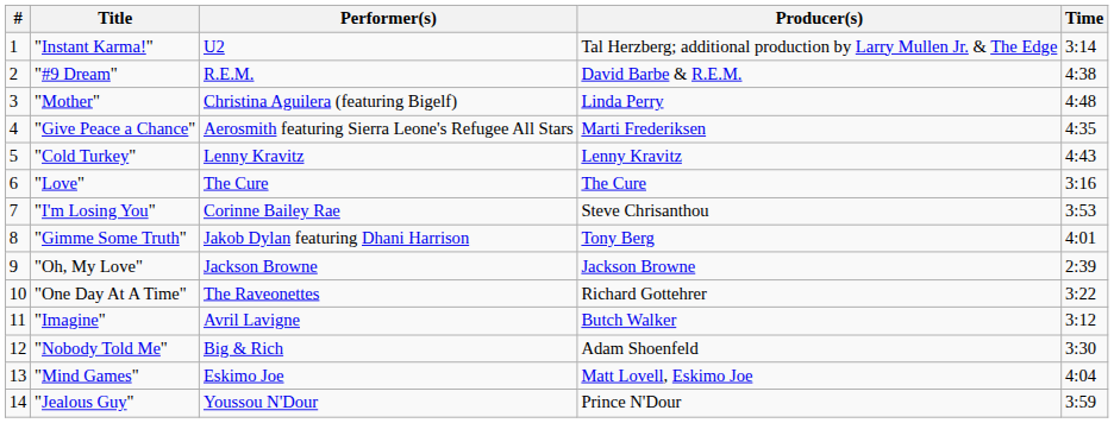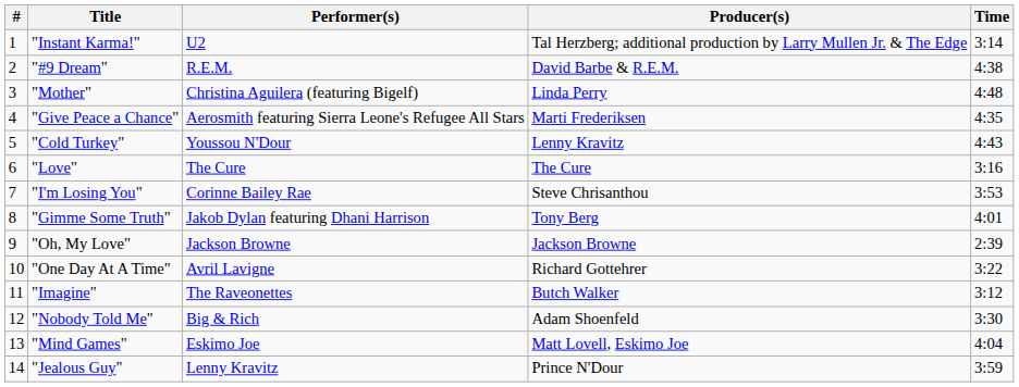 <table class="wikitable">
 <tr>
 <th style="text-align:center;">#</th>
 <th style="text-align:center;">Title</th>
 <th style="text-align:center;">Performer(s)</th>
 <th style="text-align:center;">Producer(s)</th>
 <th style="text-align:center;">Time</th>
 </tr>
 <tr>
 <td>1</td>
 <td>"<a href='#'>Instant Karma!</a>"</td>
 <td><a href='#'>U2</a></td>
 <td>Tal Herzberg; additional production by <a href='#'>Larry Mullen Jr.</a> & <a href='#'>The Edge</a></td>
 <td>3:14</td>
 </tr>
 <tr>
 <td>2</td>
 <td>"<a href='#'>#9 Dream</a>"</td>
 <td><a href='#'>R.E.M.</a></td>
 <td><a href='#'>David Barbe</a> & <a href='#'>R.E.M.</a></td>
 <td>4:38</td>
 </tr>
 <tr>
 <td>3</td>
 <td>"<a href='#'>Mother</a>"</td>
 <td><a href='#'>Christina Aguilera</a> (featuring Bigelf)</td>
 <td><a href='#'>Linda Perry</a></td>
 <td>4:48</td>
 </tr>
 <tr>
 <td>4</td>
 <td>"<a href='#'>Give Peace a Chance</a>"</td>
 <td><a href='#'>Aerosmith</a> featuring Sierra Leone's Refugee All Stars</td>
 <td><a href='#'>Marti Frederiksen</a></td>
 <td>4:35</td>
 </tr>
 <tr>
 <td>5</td>
 <td>"<a href='#'>Cold Turkey</a>"</td>
-<td><a href='#'>Lenny Kravitz</a></td>
+<td><a href='#'>Youssou N'Dour</a></td>
 <td><a href='#'>Lenny Kravitz</a></td>
 <td>4:43</td>
 </tr>
 <tr>
 <td>6</td>
 <td>"<a href='#'>Love</a>"</td>
 <td><a href='#'>The Cure</a></td>
 <td><a href='#'>The Cure</a></td>
 <td>3:16</td>
 </tr>
 <tr>
 <td>7</td>
 <td>"<a href='#'>I'm Losing You</a>"</td>
 <td><a href='#'>Corinne Bailey Rae</a></td>
 <td>Steve Chrisanthou</td>
 <td>3:53</td>
 </tr>
 <tr>
 <td>8</td>
 <td>"<a href='#'>Gimme Some Truth</a>"</td>
 <td><a href='#'>Jakob Dylan</a> featuring <a href='#'>Dhani Harrison</a></td>
 <td><a href='#'>Tony Berg</a></td>
 <td>4:01</td>
 </tr>
 <tr>
 <td>9</td>
 <td>"Oh, My Love"</td>
 <td><a href='#'>Jackson Browne</a></td>
 <td><a href='#'>Jackson Browne</a></td>
 <td>2:39</td>
 </tr>
 <tr>
 <td>10</td>
 <td>"One Day At A Time"</td>
-<td><a href='#'>The Raveonettes</a></td>
+<td><a href='#'>Avril Lavigne</a></td>
 <td>Richard Gottehrer</td>
 <td>3:22</td>
 </tr>
 <tr>
 <td>11</td>
 <td>"<a href='#'>Imagine</a>"</td>
-<td><a href='#'>Avril Lavigne</a></td>
+<td><a href='#'>The Raveonettes</a></td>
 <td><a href='#'>Butch Walker</a></td>
 <td>3:12</td>
 </tr>
 <tr>
 <td>12</td>
 <td>"<a href='#'>Nobody Told Me</a>"</td>
 <td><a href='#'>Big & Rich</a></td>
 <td>Adam Shoenfeld</td>
 <td>3:30</td>
 </tr>
 <tr>
 <td>13</td>
 <td>"<a href='#'>Mind Games</a>"</td>
 <td><a href='#'>Eskimo Joe</a></td>
 <td><a href='#'>Matt Lovell</a>, <a href='#'>Eskimo Joe</a></td>
 <td>4:04</td>
 </tr>
 <tr>
 <td>14</td>
 <td>"<a href='#'>Jealous Guy</a>"</td>
-<td><a href='#'>Youssou N'Dour</a></td>
+<td><a href='#'>Lenny Kravitz</a></td>
 <td>Prince N'Dour</td>
 <td>3:59</td>
 </tr>
 </table>
